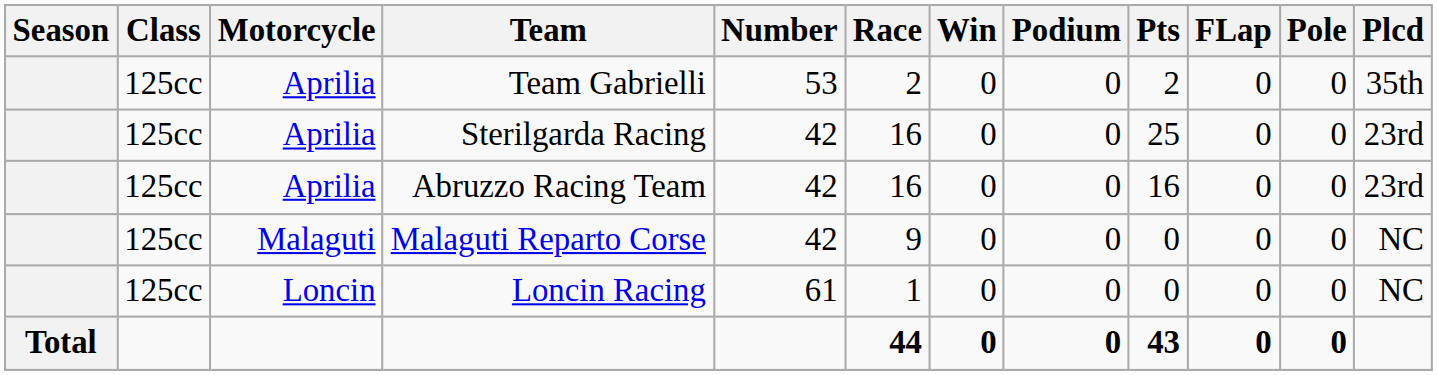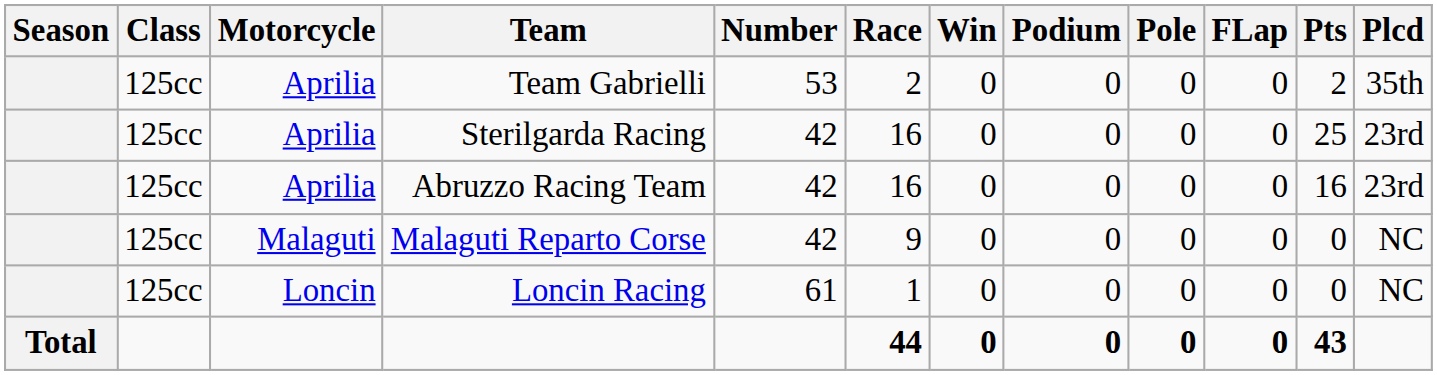 <table class="wikitable">
 <tr>
 <th>Season</th>
 <th>Class</th>
 <th>Motorcycle</th>
 <th>Team</th>
 <th>Number</th>
 <th>Race</th>
 <th>Win</th>
 <th>Podium</th>
+<th>Pole</th>
+<th>FLap</th>
 <th>Pts</th>
-<th>FLap</th>
-<th>Pole</th>
 <th>Plcd</th>
 </tr>
 <tr align="right">
 <th></th>
 <td>125cc</td>
 <td><a href='#'>Aprilia</a></td>
 <td>Team Gabrielli</td>
 <td>53</td>
 <td>2</td>
 <td>0</td>
 <td>0</td>
-<td>2</td>
 <td>0</td>
 <td>0</td>
+<td>2</td>
 <td>35th</td>
 </tr>
 <tr align="right">
 <th></th>
 <td>125cc</td>
 <td><a href='#'>Aprilia</a></td>
 <td>Sterilgarda Racing</td>
 <td>42</td>
 <td>16</td>
 <td>0</td>
 <td>0</td>
-<td>25</td>
 <td>0</td>
 <td>0</td>
+<td>25</td>
 <td>23rd</td>
 </tr>
 <tr align="right">
 <th></th>
 <td>125cc</td>
 <td><a href='#'>Aprilia</a></td>
 <td>Abruzzo Racing Team</td>
 <td>42</td>
 <td>16</td>
 <td>0</td>
 <td>0</td>
-<td>16</td>
 <td>0</td>
 <td>0</td>
+<td>16</td>
 <td>23rd</td>
 </tr>
 <tr align="right">
 <th></th>
 <td>125cc</td>
 <td><a href='#'>Malaguti</a></td>
 <td><a href='#'>Malaguti Reparto Corse</a></td>
 <td>42</td>
 <td>9</td>
 <td>0</td>
 <td>0</td>
 <td>0</td>
 <td>0</td>
 <td>0</td>
 <td>NC</td>
 </tr>
 <tr align="right">
 <th></th>
 <td>125cc</td>
 <td><a href='#'>Loncin</a></td>
 <td><a href='#'>Loncin Racing</a></td>
 <td>61</td>
 <td>1</td>
 <td>0</td>
 <td>0</td>
 <td>0</td>
 <td>0</td>
 <td>0</td>
 <td>NC</td>
 </tr>
 <tr align="right">
 <th>Total</th>
 <td></td>
 <td></td>
 <td></td>
 <td></td>
 <td><strong>44</strong></td>
 <td><strong>0</strong></td>
 <td><strong>0</strong></td>
-<td><strong>43</strong></td>
 <td><strong>0</strong></td>
 <td><strong>0</strong></td>
+<td><strong>43</strong></td>
 <td></td>
 </tr>
 </table>
